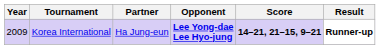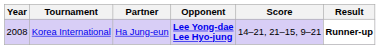 <table class="sortable wikitable" style="font-size: 90%;">
 <tr>
 <th>Year</th>
 <th>Tournament</th>
 <th>Partner</th>
 <th>Opponent</th>
 <th>Score</th>
 <th>Result</th>
 </tr>
 <tr style="background:#D8CEF6">
-<td align="center">2009</td>
+<td align="center">2008</td>
 <td align="left"><a href='#'>Korea International</a></td>
 <td align="left"> <a href='#'>Ha Jung-eun</a></td>
 <td align="left"><strong> <a href='#'>Lee Yong-dae</a> <br>  <a href='#'>Lee Hyo-jung</a></strong></td>
-<td align="left"><strong>14–21, 21–15, 9–21</strong></td>
+<td align="left">14–21, 21–15, 9–21</td>
 <td style="text-align:left; background:white"> <strong>Runner-up</strong></td>
 </tr>
 </table>
